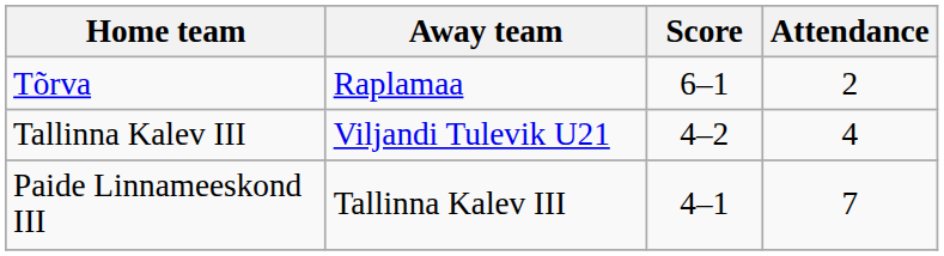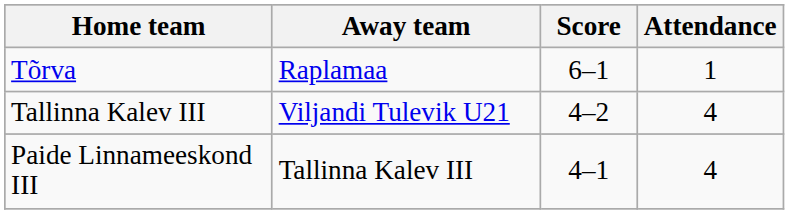 <table class="wikitable">
 <tr>
 <th width=150px>Home team</th>
 <th width=150px>Away team</th>
 <th width=50px>Score</th>
 <th width=50px>Attendance</th>
 </tr>
 <tr>
 <td><a href='#'>Tõrva</a></td>
 <td><a href='#'>Raplamaa</a></td>
 <td align=center>6–1</td>
-<td align=center>2</td>
+<td align=center>1</td>
 </tr>
 <tr>
 <td>Tallinna Kalev III</td>
 <td><a href='#'>Viljandi Tulevik U21</a></td>
 <td align=center>4–2</td>
 <td align=center>4</td>
 </tr>
 <tr>
 <td>Paide Linnameeskond III</td>
 <td>Tallinna Kalev III</td>
 <td align=center>4–1</td>
-<td align=center>7</td>
+<td align=center>4</td>
 </tr>
 </table>
